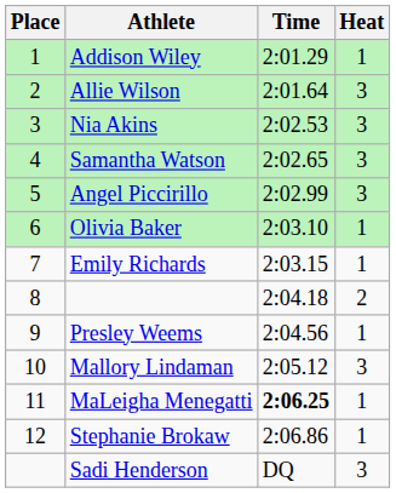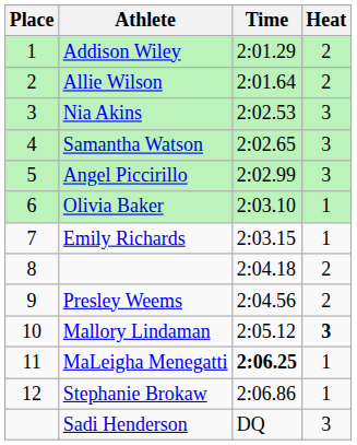 <table class="wikitable">
 <tr>
 <th>Place</th>
 <th>Athlete</th>
 <th>Time</th>
 <th>Heat</th>
 </tr>
 <tr bgcolor=#bbf3bb>
 <td align=center>1</td>
 <td><a href='#'>Addison Wiley</a></td>
 <td>2:01.29</td>
-<td align=center>1</td>
+<td align=center>2</td>
 </tr>
 <tr bgcolor=#bbf3bb>
 <td align=center>2</td>
 <td><a href='#'>Allie Wilson</a></td>
 <td>2:01.64</td>
-<td align=center>3</td>
+<td align=center>2</td>
 </tr>
 <tr bgcolor=#bbf3bb>
 <td align=center>3</td>
 <td><a href='#'>Nia Akins</a></td>
 <td>2:02.53</td>
 <td align=center>3</td>
 </tr>
 <tr bgcolor=#bbf3bb>
 <td align=center>4</td>
 <td><a href='#'>Samantha Watson</a></td>
 <td>2:02.65</td>
 <td align=center>3</td>
 </tr>
 <tr bgcolor=#bbf3bb>
 <td align=center>5</td>
 <td><a href='#'>Angel Piccirillo</a></td>
 <td>2:02.99</td>
 <td align=center>3</td>
 </tr>
 <tr bgcolor=#bbf3bb>
 <td align=center>6</td>
 <td><a href='#'>Olivia Baker</a></td>
 <td>2:03.10</td>
 <td align=center>1</td>
 </tr>
 <tr>
 <td align=center>7</td>
 <td><a href='#'>Emily Richards</a></td>
 <td>2:03.15</td>
 <td align=center>1</td>
 </tr>
 <tr>
 <td align=center>8</td>
 <td></td>
 <td>2:04.18</td>
 <td align=center>2</td>
 </tr>
 <tr>
 <td align=center>9</td>
 <td><a href='#'>Presley Weems</a></td>
 <td>2:04.56</td>
-<td align=center>1</td>
+<td align=center>2</td>
 </tr>
 <tr>
 <td align=center>10</td>
 <td><a href='#'>Mallory Lindaman</a></td>
 <td>2:05.12</td>
-<td align=center>3</td>
+<td align=center><strong>3</strong></td>
 </tr>
 <tr>
 <td align=center>11</td>
 <td><a href='#'>MaLeigha Menegatti</a></td>
 <td><strong>2:06.25</strong></td>
 <td align=center>1</td>
 </tr>
 <tr>
 <td align=center>12</td>
 <td><a href='#'>Stephanie Brokaw</a></td>
 <td>2:06.86</td>
 <td align=center>1</td>
 </tr>
 <tr>
 <td align=center></td>
 <td><a href='#'>Sadi Henderson</a></td>
 <td>DQ</td>
 <td align=center>3</td>
 </tr>
 </table>
